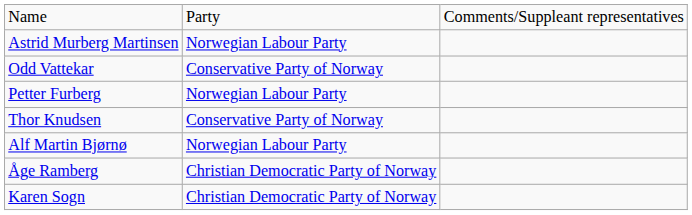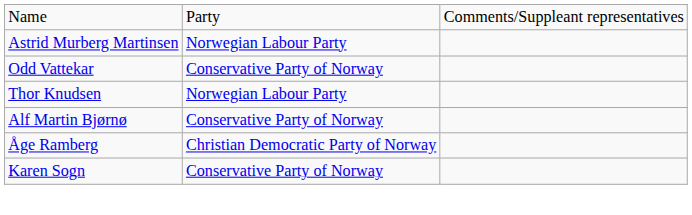 <table class="wikitable">
 <tr>
 <td>Name</td>
 <td>Party</td>
 <td>Comments/Suppleant representatives</td>
 </tr>
 <tr>
 <td><a href='#'>Astrid Murberg Martinsen</a></td>
 <td><a href='#'>Norwegian Labour Party</a></td>
 <td></td>
 </tr>
 <tr>
 <td><a href='#'>Odd Vattekar</a></td>
 <td><a href='#'>Conservative Party of Norway</a></td>
 <td></td>
 </tr>
 <tr>
-<td><a href='#'>Petter Furberg</a></td>
+<td><a href='#'>Thor Knudsen</a></td>
 <td><a href='#'>Norwegian Labour Party</a></td>
 <td></td>
 </tr>
 <tr>
-<td><a href='#'>Thor Knudsen</a></td>
+<td><a href='#'>Alf Martin Bjørnø</a></td>
 <td><a href='#'>Conservative Party of Norway</a></td>
-<td></td>
-</tr>
-<tr>
-<td><a href='#'>Alf Martin Bjørnø</a></td>
-<td><a href='#'>Norwegian Labour Party</a></td>
 <td></td>
 </tr>
 <tr>
 <td><a href='#'>Åge Ramberg</a></td>
 <td><a href='#'>Christian Democratic Party of Norway</a></td>
 <td></td>
 </tr>
 <tr>
 <td><a href='#'>Karen Sogn</a></td>
-<td><a href='#'>Christian Democratic Party of Norway</a></td>
+<td><a href='#'>Conservative Party of Norway</a></td>
 <td></td>
 </tr>
 </table>
